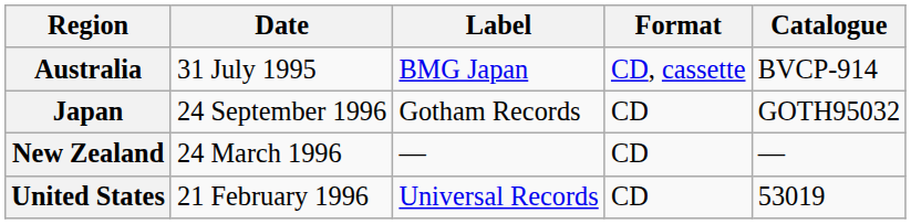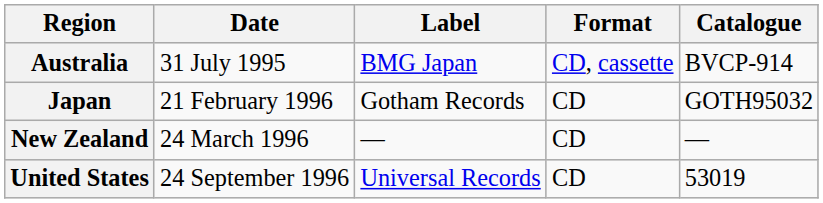 <table class="wikitable plainrowheaders">
 <tr>
 <th scope="col">Region</th>
 <th scope="col">Date</th>
 <th scope="col">Label</th>
 <th scope="col">Format</th>
 <th scope="col">Catalogue</th>
 </tr>
 <tr>
 <th scope="row">Australia</th>
 <td>31 July 1995</td>
 <td><a href='#'>BMG Japan</a></td>
 <td><a href='#'>CD</a>, <a href='#'>cassette</a></td>
 <td>BVCP-914</td>
 </tr>
 <tr>
 <th scope="row">Japan</th>
-<td>24 September 1996</td>
+<td>21 February 1996</td>
 <td>Gotham Records</td>
 <td>CD</td>
 <td>GOTH95032</td>
 </tr>
 <tr>
 <th scope="row">New Zealand</th>
 <td>24 March 1996</td>
 <td>—</td>
 <td>CD</td>
 <td>—</td>
 </tr>
 <tr>
 <th scope="row">United States</th>
-<td>21 February 1996</td>
+<td>24 September 1996</td>
 <td><a href='#'>Universal Records</a></td>
 <td>CD</td>
 <td>53019</td>
 </tr>
 </table>
